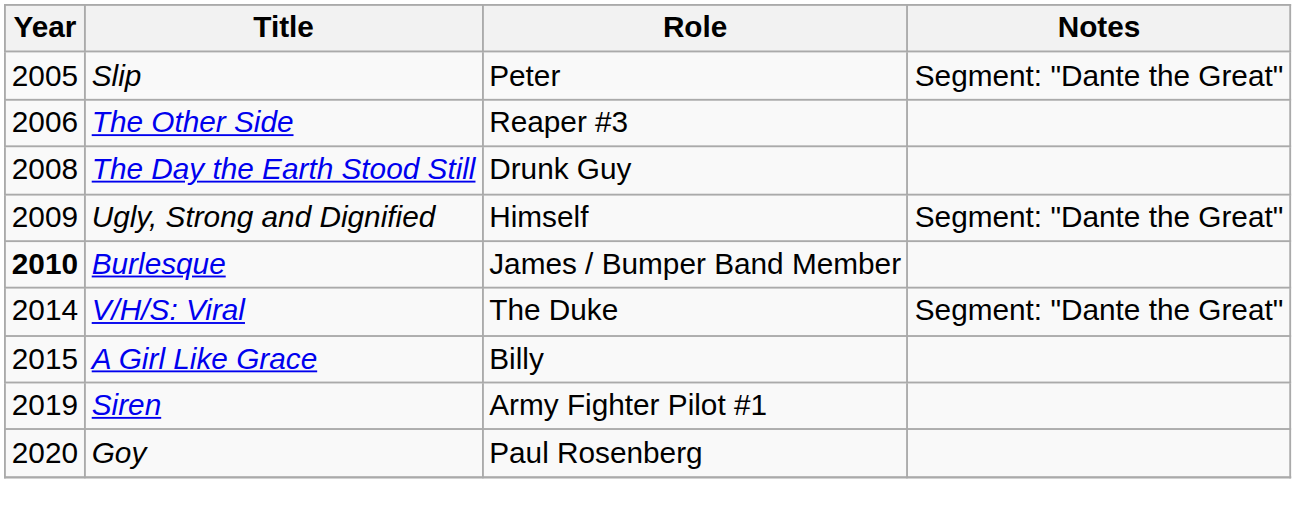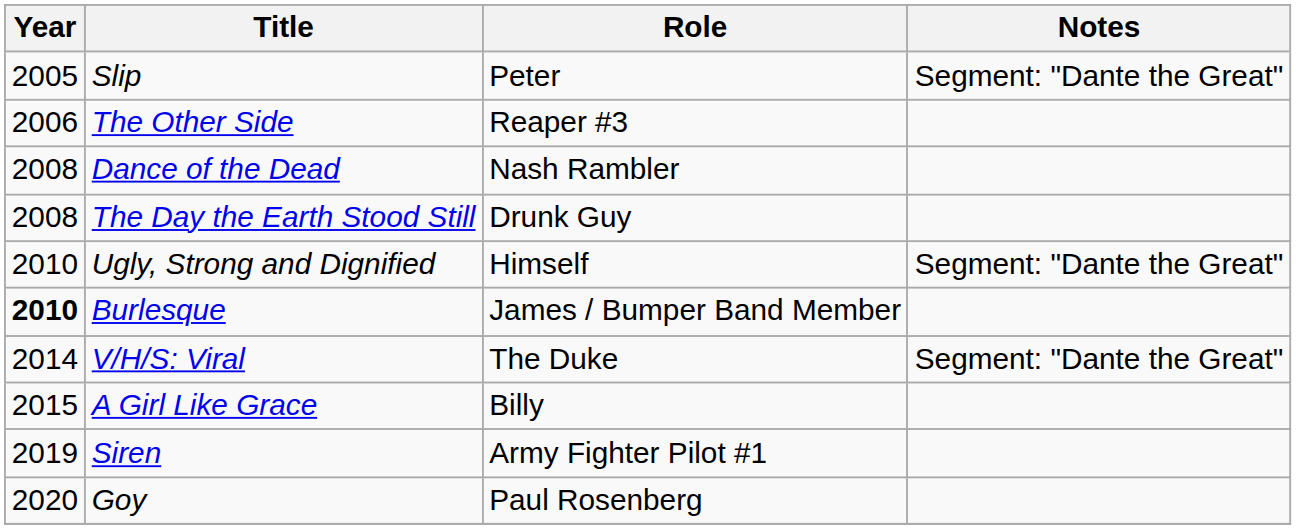 <table class="wikitable sortable">
 <tr>
 <th>Year</th>
 <th>Title</th>
 <th>Role</th>
 <th class="unsortable">Notes</th>
 </tr>
 <tr>
 <td>2005</td>
 <td><em>Slip</em></td>
 <td>Peter</td>
 <td>Segment: "Dante the Great"</td>
 </tr>
 <tr>
 <td>2006</td>
 <td><em><a href='#'>The Other Side</a></em></td>
 <td>Reaper #3</td>
 <td></td>
 </tr>
 <tr>
 <td>2008</td>
+<td><em><a href='#'>Dance of the Dead</a></em></td>
+<td>Nash Rambler</td>
+<td></td>
+</tr>
+<tr>
+<td>2008</td>
 <td><em><a href='#'>The Day the Earth Stood Still</a></em></td>
 <td>Drunk Guy</td>
 <td></td>
 </tr>
 <tr>
-<td>2009</td>
+<td>2010</td>
 <td><em>Ugly, Strong and Dignified</em></td>
 <td>Himself</td>
 <td>Segment: "Dante the Great"</td>
 </tr>
 <tr>
 <td><strong>2010</strong></td>
 <td><em><a href='#'>Burlesque</a></em></td>
 <td>James / Bumper Band Member</td>
 <td></td>
 </tr>
 <tr>
 <td>2014</td>
 <td><em><a href='#'>V/H/S: Viral</a></em></td>
 <td>The Duke</td>
 <td>Segment: "Dante the Great"</td>
 </tr>
 <tr>
 <td>2015</td>
 <td><em><a href='#'>A Girl Like Grace</a></em></td>
 <td>Billy</td>
 <td></td>
 </tr>
 <tr>
 <td>2019</td>
 <td><em><a href='#'>Siren</a></em></td>
 <td>Army Fighter Pilot #1</td>
 <td></td>
 </tr>
 <tr>
 <td>2020</td>
 <td><em>Goy</em></td>
 <td>Paul Rosenberg</td>
 <td></td>
 </tr>
 <tr>
 </tr>
 </table>
